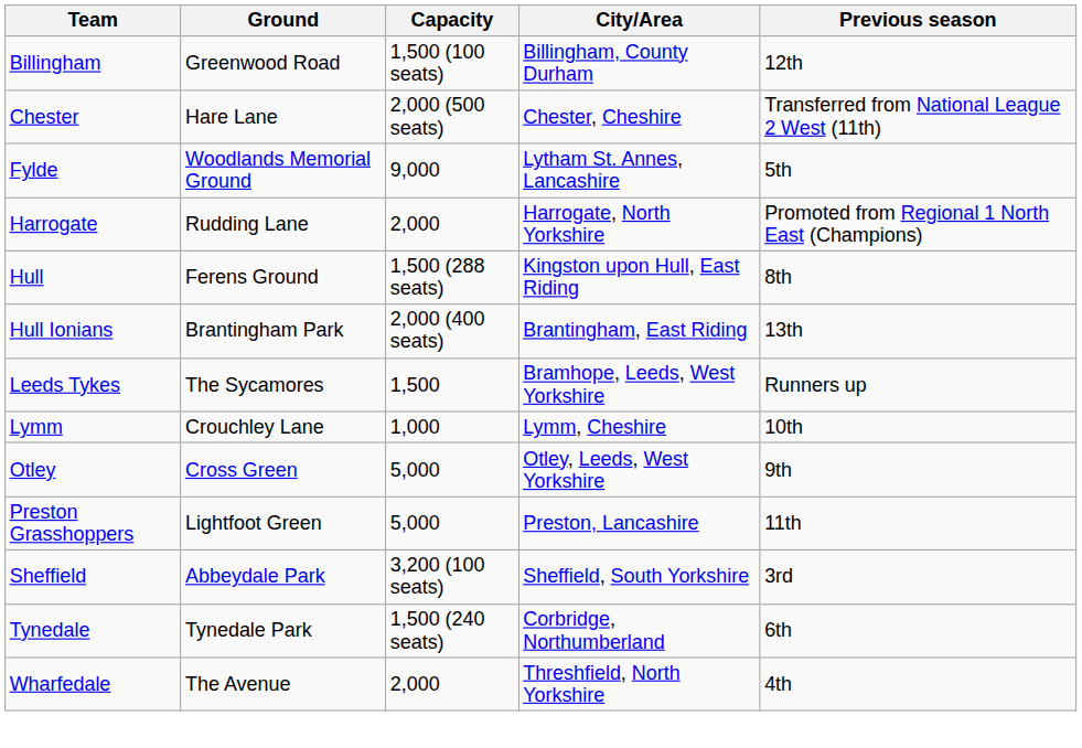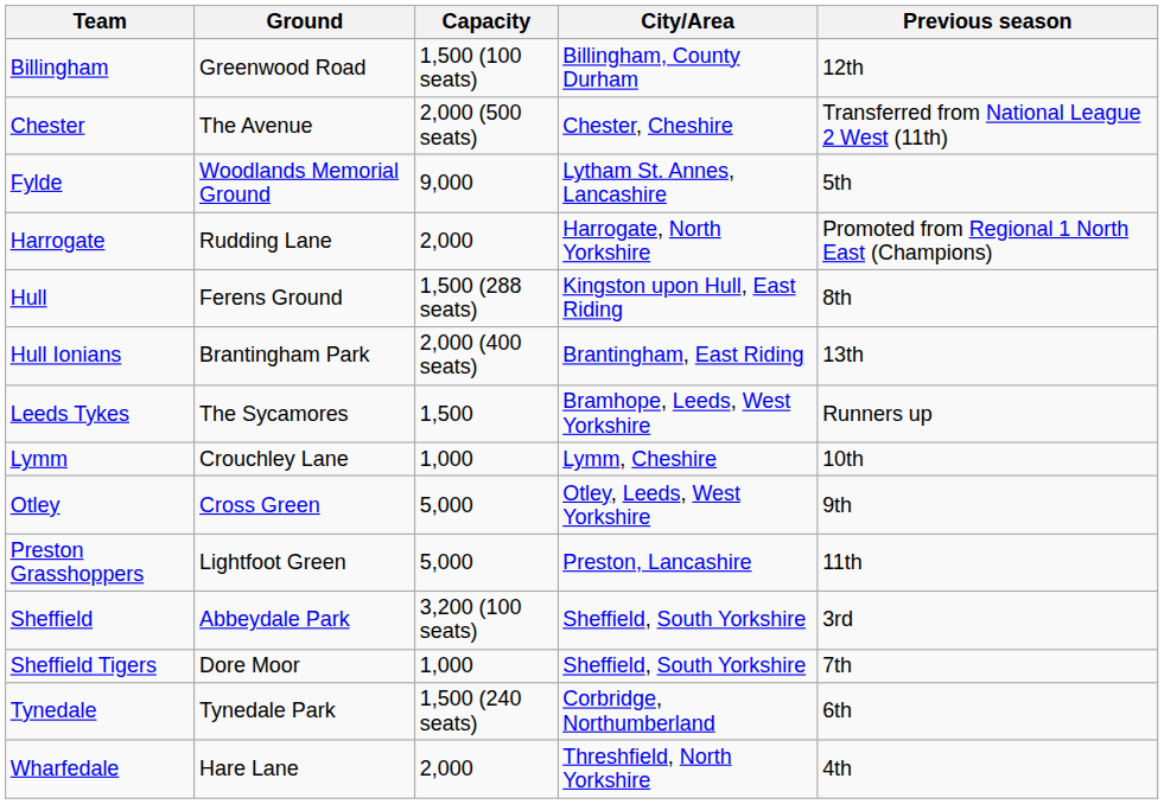 <table class="wikitable sortable">
 <tr>
 <th>Team</th>
 <th>Ground</th>
 <th>Capacity</th>
 <th>City/Area</th>
 <th>Previous season</th>
 </tr>
 <tr>
 <td><a href='#'>Billingham</a></td>
 <td>Greenwood Road </td>
 <td>1,500 (100 seats)</td>
 <td><a href='#'>Billingham, County Durham</a></td>
 <td>12th</td>
 </tr>
 <tr>
 <td><a href='#'>Chester</a></td>
-<td>Hare Lane </td>
+<td>The Avenue </td>
 <td>2,000 (500 seats)</td>
 <td><a href='#'>Chester</a>, <a href='#'>Cheshire</a></td>
 <td>Transferred from <a href='#'>National League 2 West</a> (11th)</td>
 </tr>
 <tr>
 <td><a href='#'>Fylde</a></td>
 <td><a href='#'>Woodlands Memorial Ground</a></td>
 <td>9,000</td>
 <td><a href='#'>Lytham St. Annes</a>, <a href='#'>Lancashire</a></td>
 <td>5th</td>
 </tr>
 <tr>
 <td><a href='#'>Harrogate</a></td>
 <td>Rudding Lane</td>
 <td>2,000</td>
 <td><a href='#'>Harrogate</a>, <a href='#'>North Yorkshire</a></td>
 <td>Promoted from <a href='#'>Regional 1 North East</a> (Champions)</td>
 </tr>
 <tr>
 <td><a href='#'>Hull</a></td>
 <td>Ferens Ground</td>
 <td>1,500 (288 seats)</td>
 <td><a href='#'>Kingston upon Hull</a>, <a href='#'>East Riding</a></td>
 <td>8th</td>
 </tr>
 <tr>
 <td><a href='#'>Hull Ionians</a></td>
 <td>Brantingham Park </td>
 <td>2,000 (400 seats)</td>
 <td><a href='#'>Brantingham</a>, <a href='#'>East Riding</a></td>
 <td>13th</td>
 </tr>
 <tr>
 <td><a href='#'>Leeds Tykes</a></td>
 <td>The Sycamores</td>
 <td>1,500</td>
 <td><a href='#'>Bramhope</a>, <a href='#'>Leeds</a>, <a href='#'>West Yorkshire</a></td>
 <td>Runners up</td>
 </tr>
 <tr>
 <td><a href='#'>Lymm</a></td>
 <td>Crouchley Lane</td>
 <td>1,000</td>
 <td><a href='#'>Lymm</a>, <a href='#'>Cheshire</a></td>
 <td>10th</td>
 </tr>
 <tr>
 <td><a href='#'>Otley</a></td>
 <td><a href='#'>Cross Green</a></td>
 <td>5,000</td>
 <td><a href='#'>Otley</a>, <a href='#'>Leeds</a>, <a href='#'>West Yorkshire</a></td>
 <td>9th</td>
 </tr>
 <tr>
 <td><a href='#'>Preston Grasshoppers</a></td>
 <td>Lightfoot Green</td>
 <td>5,000</td>
 <td><a href='#'>Preston, Lancashire</a></td>
 <td>11th</td>
 </tr>
 <tr>
 <td><a href='#'>Sheffield</a></td>
 <td><a href='#'>Abbeydale Park</a></td>
 <td>3,200 (100 seats)</td>
 <td><a href='#'>Sheffield</a>, <a href='#'>South Yorkshire</a></td>
 <td>3rd</td>
 </tr>
 <tr>
+<td><a href='#'>Sheffield Tigers</a></td>
+<td>Dore Moor </td>
+<td>1,000</td>
+<td><a href='#'>Sheffield</a>, <a href='#'>South Yorkshire</a></td>
+<td>7th</td>
+</tr>
+<tr>
 <td><a href='#'>Tynedale</a></td>
 <td>Tynedale Park </td>
 <td>1,500 (240 seats)</td>
 <td><a href='#'>Corbridge</a>, <a href='#'>Northumberland</a></td>
 <td>6th</td>
 </tr>
 <tr>
 <td><a href='#'>Wharfedale</a></td>
-<td>The Avenue </td>
+<td>Hare Lane </td>
 <td>2,000</td>
 <td><a href='#'>Threshfield</a>, <a href='#'>North Yorkshire</a></td>
 <td>4th</td>
 </tr>
 </table>
